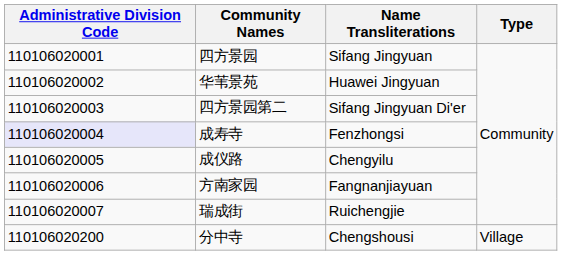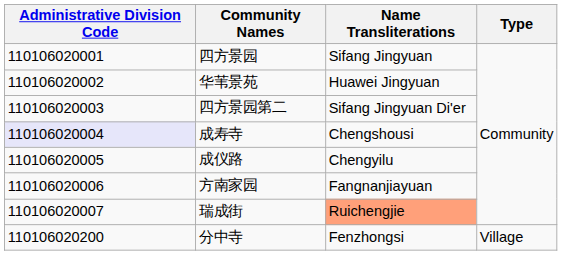 <table class="wikitable sortable">
 <tr>
 <th><a href='#'>Administrative Division Code</a></th>
 <th>Community Names</th>
 <th>Name Transliterations</th>
 <th>Type</th>
 </tr>
 <tr>
 <td>110106020001</td>
 <td>四方景园</td>
 <td>Sifang Jingyuan</td>
 <td rowspan="7">Community</td>
 </tr>
 <tr>
 <td>110106020002</td>
 <td>华苇景苑</td>
 <td>Huawei Jingyuan</td>
 </tr>
 <tr>
 <td>110106020003</td>
 <td>四方景园第二</td>
 <td>Sifang Jingyuan Di'er</td>
 </tr>
 <tr>
 <td style="background: lavender;">110106020004</td>
 <td>成寿寺</td>
-<td>Fenzhongsi</td>
+<td>Chengshousi</td>
 </tr>
 <tr>
 <td>110106020005</td>
 <td>成仪路</td>
 <td>Chengyilu</td>
 </tr>
 <tr>
 <td>110106020006</td>
 <td>方南家园</td>
 <td>Fangnanjiayuan</td>
 </tr>
 <tr>
 <td>110106020007</td>
 <td>瑞成街</td>
-<td>Ruichengjie</td>
+<td style="background: lightsalmon;">Ruichengjie</td>
 </tr>
 <tr>
 <td>110106020200</td>
 <td>分中寺</td>
-<td>Chengshousi</td>
+<td>Fenzhongsi</td>
 <td>Village</td>
 </tr>
 </table>
